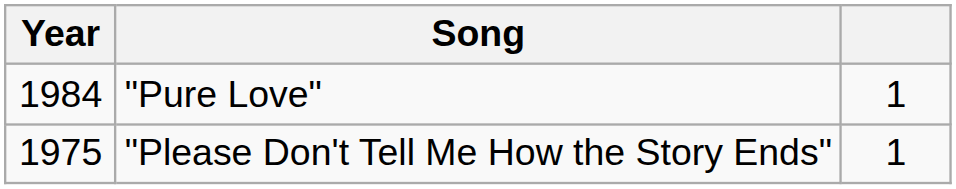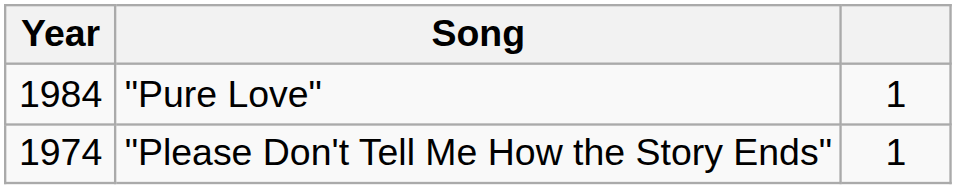 <table class="wikitable">
 <tr>
 <th align="center" valign="top" width="40">Year</th>
 <th align="left" valign="top">Song</th>
 <th align="center" valign="top" width="40"></th>
 </tr>
 <tr>
 <td align="center" valign="top">1984</td>
 <td align="left" valign="top">"Pure Love"</td>
 <td align="center" valign="top">1</td>
 </tr>
 <tr>
-<td align="center" valign="top">1975</td>
+<td align="center" valign="top">1974</td>
 <td align="left" valign="top">"Please Don't Tell Me How the Story Ends"</td>
 <td align="center" valign="top">1</td>
 </tr>
 </table>
